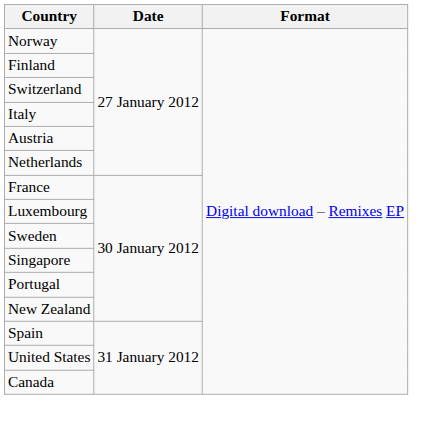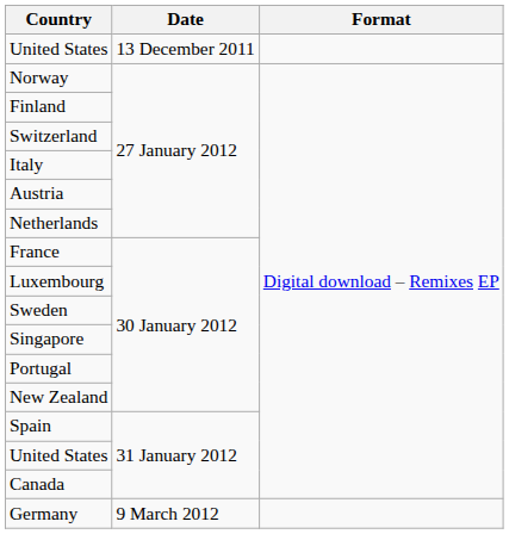 <table class="wikitable plainrowheaders">
 <tr>
 <th scope="col">Country</th>
 <th scope="col">Date</th>
 <th scope="col">Format</th>
+</tr>
+<tr>
+<td>United States</td>
+<td>13 December 2011</td>
+<td></td>
 </tr>
 <tr>
 <td>Norway</td>
 <td rowspan="6">27 January 2012</td>
 <td rowspan="15"><a href='#'>Digital download</a> – <a href='#'>Remixes</a> <a href='#'>EP</a></td>
 </tr>
 <tr>
 <td>Finland</td>
 </tr>
 <tr>
 <td>Switzerland</td>
 </tr>
 <tr>
 <td>Italy</td>
 </tr>
 <tr>
 <td>Austria</td>
 </tr>
 <tr>
 <td>Netherlands</td>
 </tr>
 <tr>
 <td>France</td>
 <td rowspan="6">30 January 2012</td>
 </tr>
 <tr>
 <td>Luxembourg</td>
 </tr>
 <tr>
 <td>Sweden</td>
 </tr>
 <tr>
 <td>Singapore</td>
 </tr>
 <tr>
 <td>Portugal</td>
 </tr>
 <tr>
 <td>New Zealand</td>
 </tr>
 <tr>
 <td>Spain</td>
 <td rowspan="3">31 January 2012</td>
 </tr>
 <tr>
 <td>United States</td>
 </tr>
 <tr>
 <td>Canada</td>
 </tr>
+<tr>
+<td>Germany</td>
+<td>9 March 2012</td>
+<td></td>
+</tr>
 </table>
